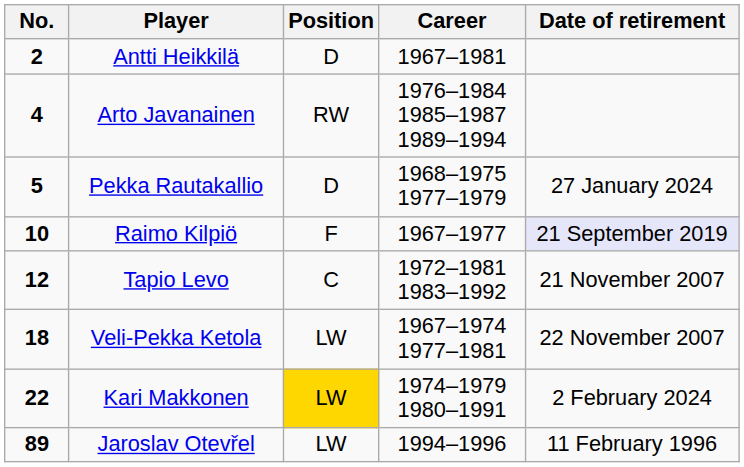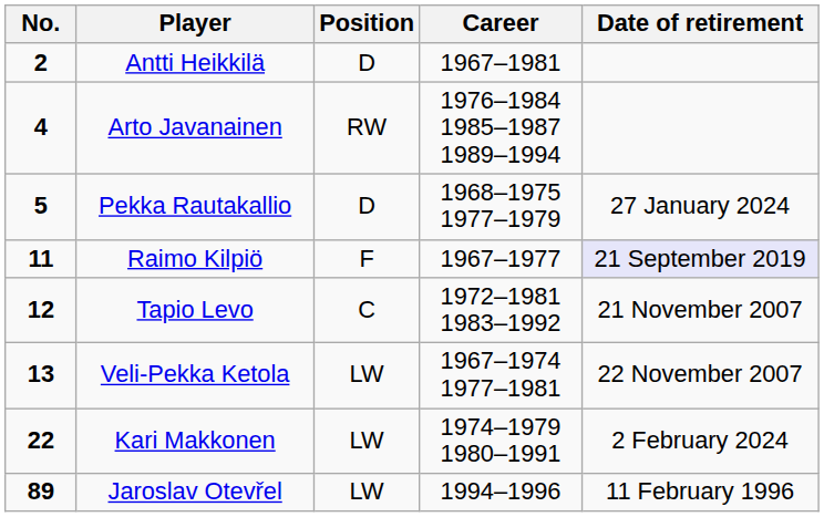 <table class="wikitable sortable" style="text-align:center;">
 <tr>
 <th width=40px>No.</th>
 <th width=150px>Player</th>
 <th width=40px>Position</th>
 <th width=100px>Career</th>
 <th width=150px>Date of retirement</th>
 </tr>
 <tr>
 <td><strong>2</strong></td>
 <td><a href='#'>Antti Heikkilä</a></td>
 <td>D</td>
 <td>1967–1981</td>
 <td></td>
 </tr>
 <tr>
 <td><strong>4</strong></td>
 <td><a href='#'>Arto Javanainen</a></td>
 <td>RW</td>
 <td>1976–1984<br>1985–1987<br>1989–1994</td>
 <td></td>
 </tr>
 <tr>
 <td><strong>5</strong></td>
 <td><a href='#'>Pekka Rautakallio</a></td>
 <td>D</td>
 <td>1968–1975<br>1977–1979</td>
 <td>27 January 2024</td>
 </tr>
 <tr>
-<td><strong>10</strong></td>
+<td><strong>11</strong></td>
 <td><a href='#'>Raimo Kilpiö</a></td>
 <td>F</td>
 <td>1967–1977</td>
 <td style="background: lavender;">21 September 2019</td>
 </tr>
 <tr>
 <td><strong>12</strong></td>
 <td><a href='#'>Tapio Levo</a></td>
 <td>C</td>
 <td>1972–1981<br>1983–1992</td>
 <td>21 November 2007</td>
 </tr>
 <tr>
-<td><strong>18</strong> </td>
+<td><strong>13</strong> </td>
 <td><a href='#'>Veli-Pekka Ketola</a></td>
 <td>LW</td>
 <td>1967–1974<br>1977–1981</td>
 <td>22 November 2007</td>
 </tr>
 <tr>
 <td><strong>22</strong></td>
 <td><a href='#'>Kari Makkonen</a></td>
-<td style="background: gold;">LW</td>
+<td>LW</td>
 <td>1974–1979<br>1980–1991</td>
 <td>2 February 2024</td>
 </tr>
 <tr>
 <td><strong>89</strong></td>
 <td><a href='#'>Jaroslav Otevřel</a></td>
 <td>LW</td>
 <td>1994–1996</td>
 <td>11 February 1996</td>
 </tr>
 </table>
